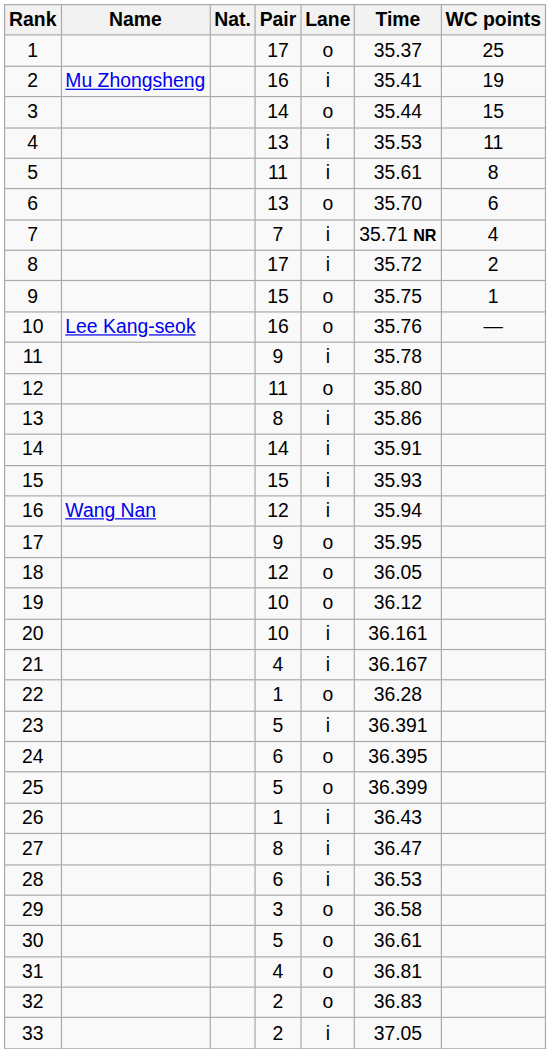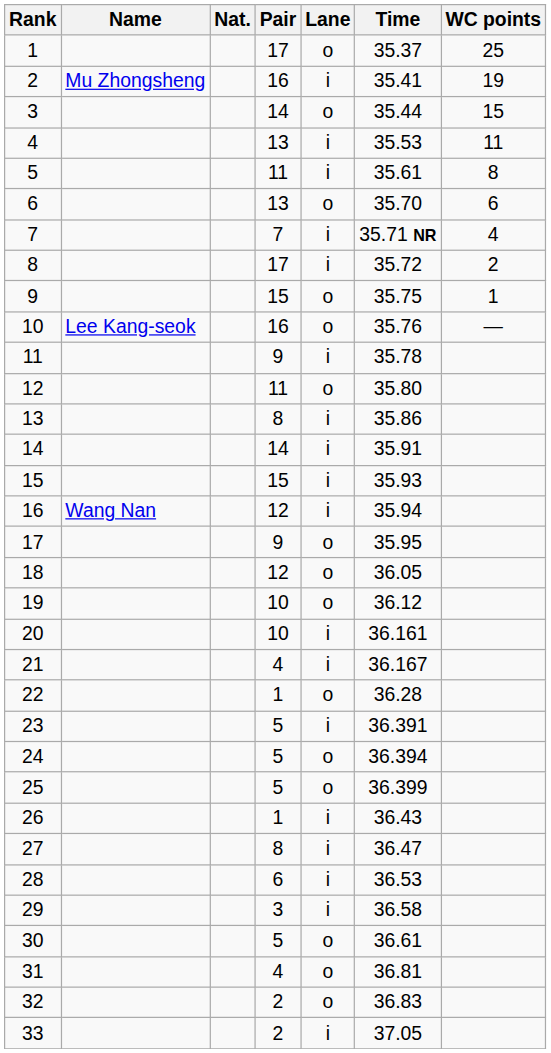 <table class="wikitable sortable" style="text-align:center">
 <tr>
 <th>Rank</th>
 <th>Name</th>
 <th>Nat.</th>
 <th>Pair</th>
 <th>Lane</th>
 <th>Time</th>
 <th>WC points</th>
 </tr>
 <tr>
 <td>1</td>
 <td align=left></td>
 <td></td>
 <td>17</td>
 <td>o</td>
 <td>35.37</td>
 <td>25</td>
 </tr>
 <tr>
 <td>2</td>
 <td align=left><a href='#'>Mu Zhongsheng</a></td>
 <td></td>
 <td>16</td>
 <td>i</td>
 <td>35.41</td>
 <td>19</td>
 </tr>
 <tr>
 <td>3</td>
 <td align=left></td>
 <td></td>
 <td>14</td>
 <td>o</td>
 <td>35.44</td>
 <td>15</td>
 </tr>
 <tr>
 <td>4</td>
 <td align=left></td>
 <td></td>
 <td>13</td>
 <td>i</td>
 <td>35.53</td>
 <td>11</td>
 </tr>
 <tr>
 <td>5</td>
 <td align=left></td>
 <td></td>
 <td>11</td>
 <td>i</td>
 <td>35.61</td>
 <td>8</td>
 </tr>
 <tr>
 <td>6</td>
 <td align=left></td>
 <td></td>
 <td>13</td>
 <td>o</td>
 <td>35.70</td>
 <td>6</td>
 </tr>
 <tr>
 <td>7</td>
 <td align=left></td>
 <td></td>
 <td>7</td>
 <td>i</td>
 <td>35.71 <small><strong>NR</strong></small></td>
 <td>4</td>
 </tr>
 <tr>
 <td>8</td>
 <td align=left></td>
 <td></td>
 <td>17</td>
 <td>i</td>
 <td>35.72</td>
 <td>2</td>
 </tr>
 <tr>
 <td>9</td>
 <td align=left></td>
 <td></td>
 <td>15</td>
 <td>o</td>
 <td>35.75</td>
 <td>1</td>
 </tr>
 <tr>
 <td>10</td>
 <td align=left><a href='#'>Lee Kang-seok</a></td>
 <td></td>
 <td>16</td>
 <td>o</td>
 <td>35.76</td>
 <td>—</td>
 </tr>
 <tr>
 <td>11</td>
 <td align=left></td>
 <td></td>
 <td>9</td>
 <td>i</td>
 <td>35.78</td>
 <td></td>
 </tr>
 <tr>
 <td>12</td>
 <td align=left></td>
 <td></td>
 <td>11</td>
 <td>o</td>
 <td>35.80</td>
 <td></td>
 </tr>
 <tr>
 <td>13</td>
 <td align=left></td>
 <td></td>
 <td>8</td>
 <td>i</td>
 <td>35.86</td>
 <td></td>
 </tr>
 <tr>
 <td>14</td>
 <td align=left></td>
 <td></td>
 <td>14</td>
 <td>i</td>
 <td>35.91</td>
 <td></td>
 </tr>
 <tr>
 <td>15</td>
 <td align=left></td>
 <td></td>
 <td>15</td>
 <td>i</td>
 <td>35.93</td>
 <td></td>
 </tr>
 <tr>
 <td>16</td>
 <td align=left><a href='#'>Wang Nan</a></td>
 <td></td>
 <td>12</td>
 <td>i</td>
 <td>35.94</td>
 <td></td>
 </tr>
 <tr>
 <td>17</td>
 <td align=left></td>
 <td></td>
 <td>9</td>
 <td>o</td>
 <td>35.95</td>
 <td></td>
 </tr>
 <tr>
 <td>18</td>
 <td align=left></td>
 <td></td>
 <td>12</td>
 <td>o</td>
 <td>36.05</td>
 <td></td>
 </tr>
 <tr>
 <td>19</td>
 <td align=left></td>
 <td></td>
 <td>10</td>
 <td>o</td>
 <td>36.12</td>
 <td></td>
 </tr>
 <tr>
 <td>20</td>
 <td align=left></td>
 <td></td>
 <td>10</td>
 <td>i</td>
 <td>36.161</td>
 <td></td>
 </tr>
 <tr>
 <td>21</td>
 <td align=left></td>
 <td></td>
 <td>4</td>
 <td>i</td>
 <td>36.167</td>
 <td></td>
 </tr>
 <tr>
 <td>22</td>
 <td align=left></td>
 <td></td>
 <td>1</td>
 <td>o</td>
 <td>36.28</td>
 <td></td>
 </tr>
 <tr>
 <td>23</td>
 <td align=left></td>
 <td></td>
 <td>5</td>
 <td>i</td>
 <td>36.391</td>
 <td></td>
 </tr>
 <tr>
 <td>24</td>
 <td align=left></td>
 <td></td>
-<td>6</td>
+<td>5</td>
 <td>o</td>
-<td>36.395</td>
+<td>36.394</td>
 <td></td>
 </tr>
 <tr>
 <td>25</td>
 <td align=left></td>
 <td></td>
 <td>5</td>
 <td>o</td>
 <td>36.399</td>
 <td></td>
 </tr>
 <tr>
 <td>26</td>
 <td align=left></td>
 <td></td>
 <td>1</td>
 <td>i</td>
 <td>36.43</td>
 <td></td>
 </tr>
 <tr>
 <td>27</td>
 <td align=left></td>
 <td></td>
 <td>8</td>
 <td>i</td>
 <td>36.47</td>
 <td></td>
 </tr>
 <tr>
 <td>28</td>
 <td align=left></td>
 <td></td>
 <td>6</td>
 <td>i</td>
 <td>36.53</td>
 <td></td>
 </tr>
 <tr>
 <td>29</td>
 <td align=left></td>
 <td></td>
 <td>3</td>
-<td>o</td>
+<td>i</td>
 <td>36.58</td>
 <td></td>
 </tr>
 <tr>
 <td>30</td>
 <td align=left></td>
 <td></td>
 <td>5</td>
 <td>o</td>
 <td>36.61</td>
 <td></td>
 </tr>
 <tr>
 <td>31</td>
 <td align=left></td>
 <td></td>
 <td>4</td>
 <td>o</td>
 <td>36.81</td>
 <td></td>
 </tr>
 <tr>
 <td>32</td>
 <td align=left></td>
 <td></td>
 <td>2</td>
 <td>o</td>
 <td>36.83</td>
 <td></td>
 </tr>
 <tr>
 <td>33</td>
 <td align=left></td>
 <td></td>
 <td>2</td>
 <td>i</td>
 <td>37.05</td>
 <td></td>
 </tr>
 </table>
